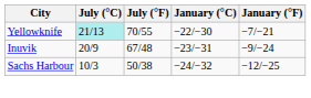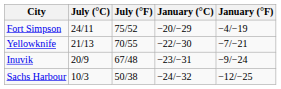 <table class="wikitable sortable">
 <tr>
 <th>City</th>
 <th>July (°C)</th>
 <th>July (°F)</th>
 <th>January (°C)</th>
 <th>January (°F)</th>
 </tr>
 <tr>
+<td><a href='#'>Fort Simpson</a></td>
+<td>24/11</td>
+<td>75/52</td>
+<td>−20/−29</td>
+<td>−4/−19</td>
+</tr>
+<tr>
 <td><a href='#'>Yellowknife</a></td>
-<td style="background: paleturquoise;">21/13</td>
+<td>21/13</td>
 <td>70/55</td>
 <td>−22/−30</td>
 <td>−7/−21</td>
 </tr>
 <tr>
 <td><a href='#'>Inuvik</a></td>
 <td>20/9</td>
 <td>67/48</td>
 <td>−23/−31</td>
 <td>−9/−24</td>
 </tr>
 <tr>
 <td><a href='#'>Sachs Harbour</a></td>
 <td>10/3</td>
 <td>50/38</td>
 <td>−24/−32</td>
 <td>−12/−25</td>
 </tr>
 </table>
